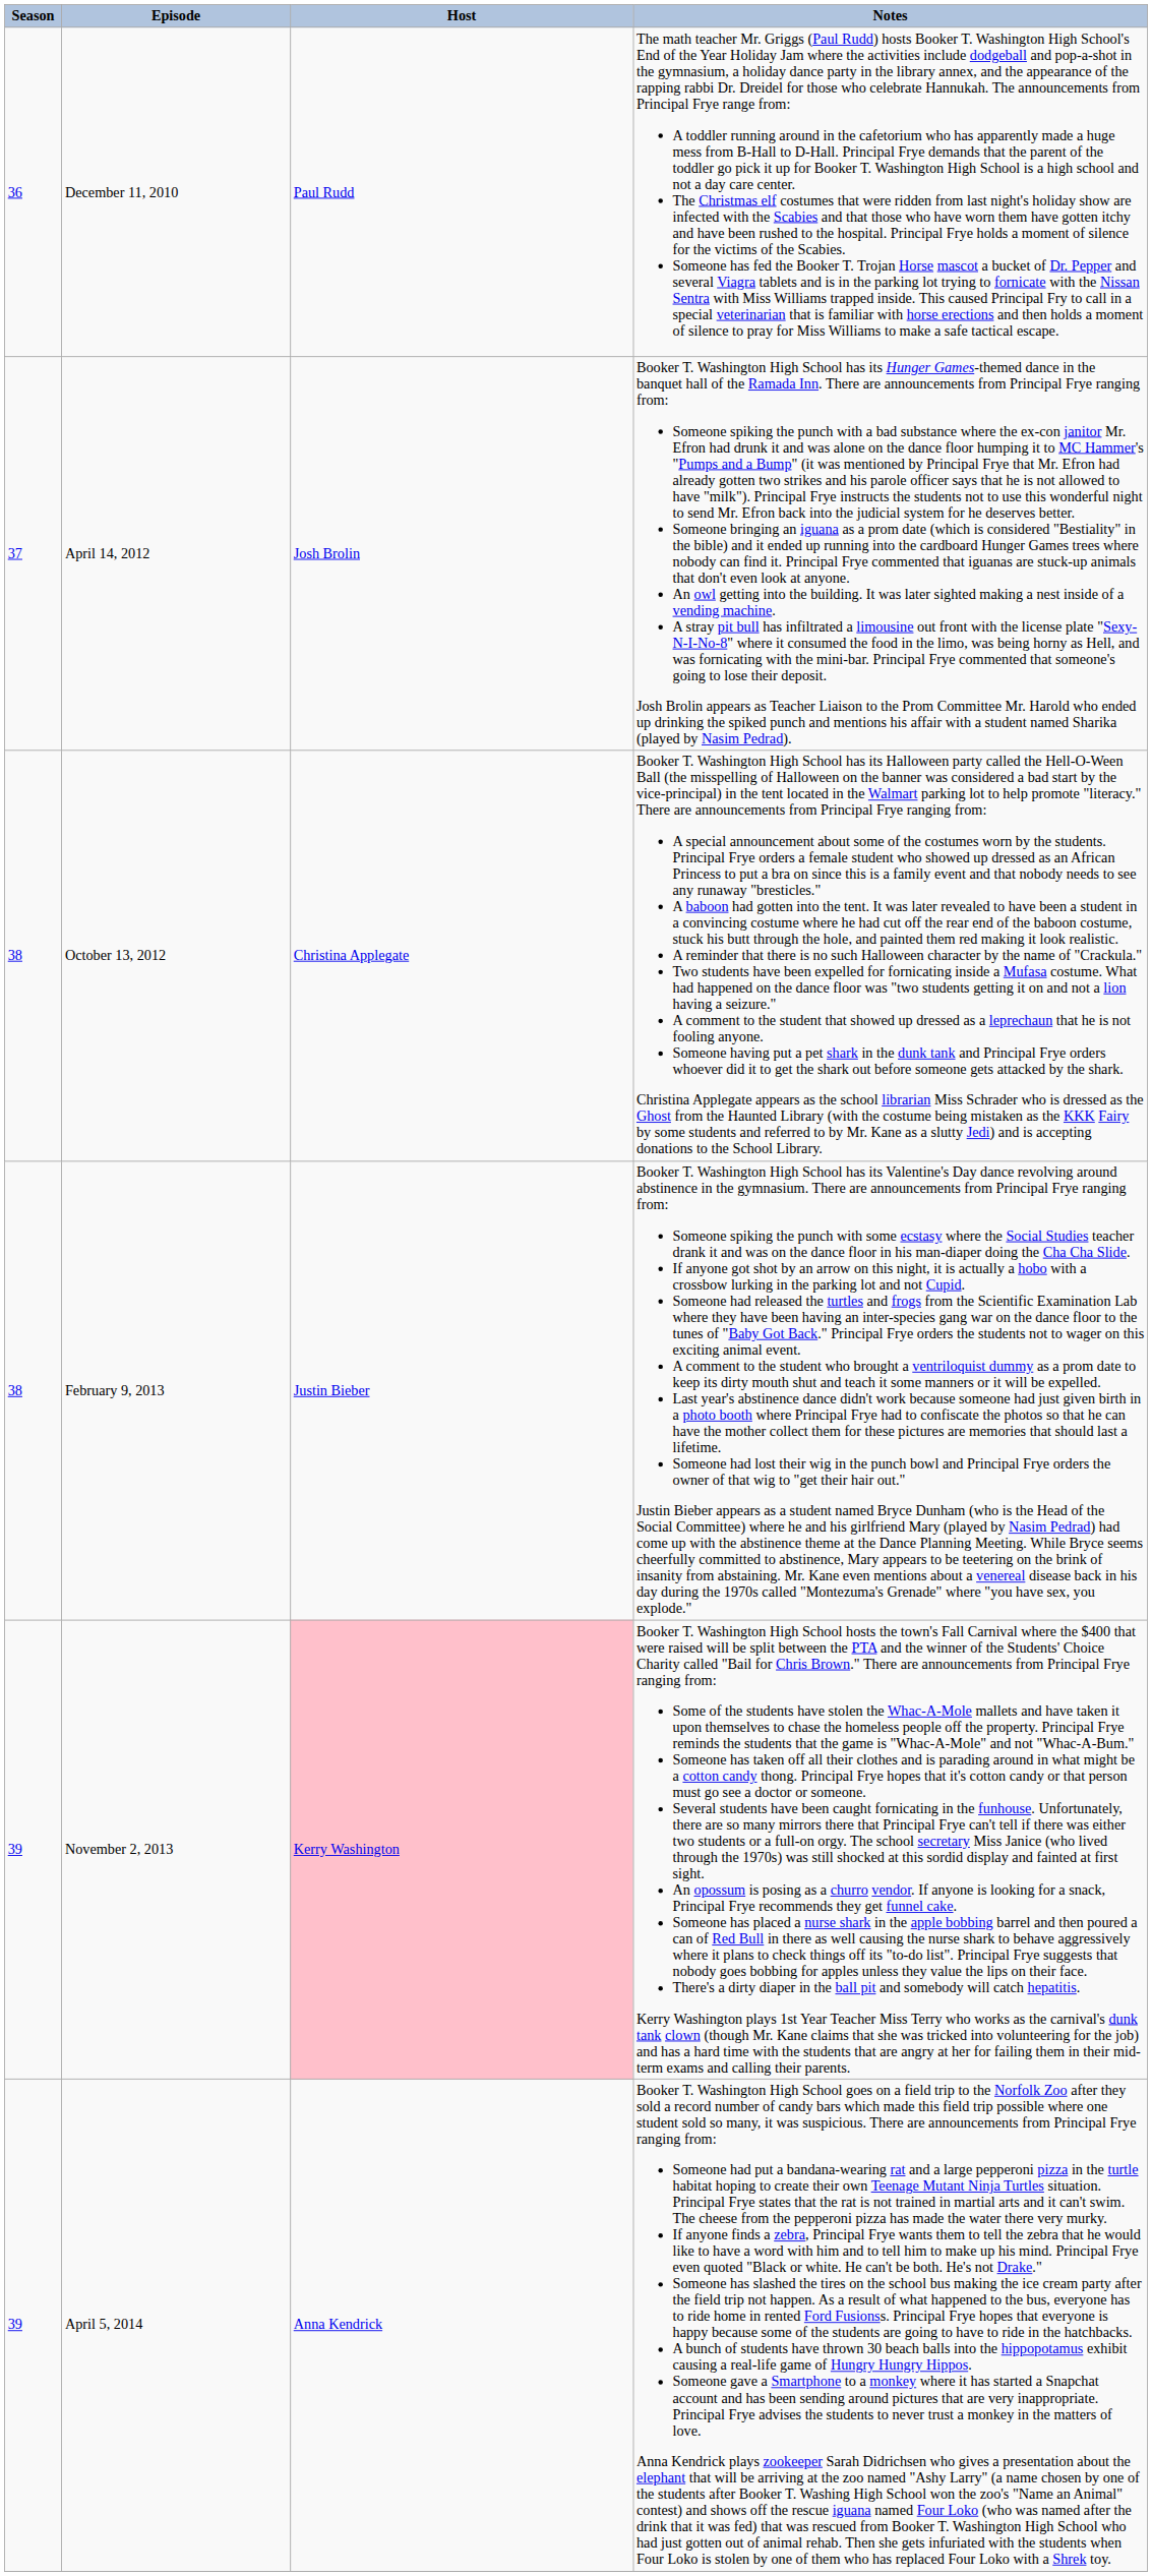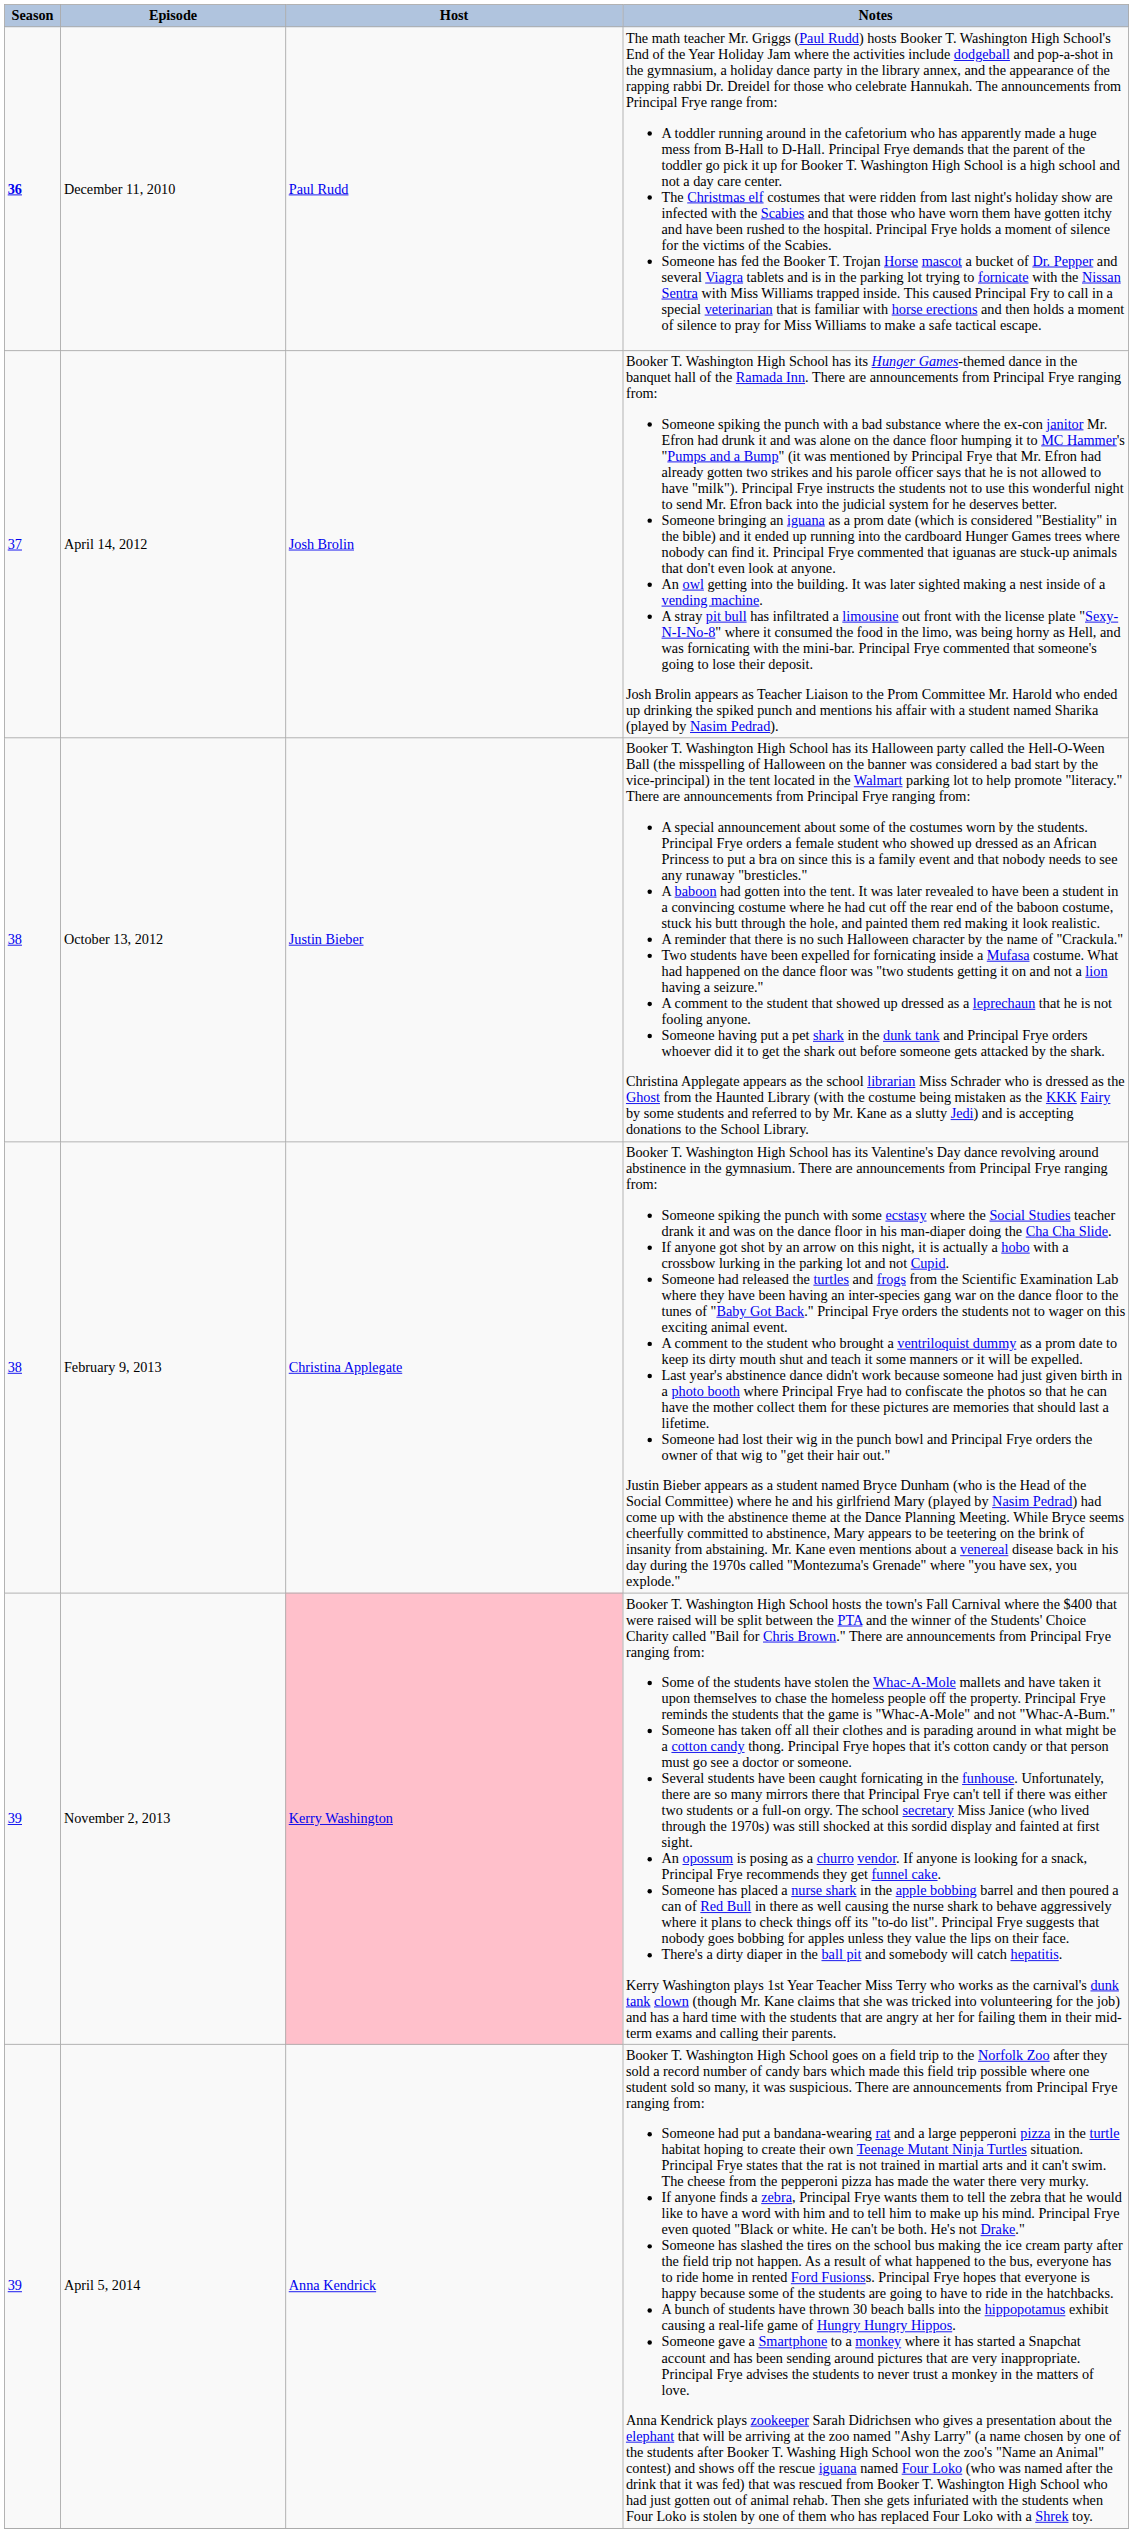 <table class="wikitable" style="width:100%;">
 <tr>
 <th style="background:#B0C4DE;" width="5%">Season</th>
 <th style="background:#B0C4DE;" width="20%">Episode</th>
 <th style="background:#B0C4DE;" width="30%">Host</th>
 <th style="background:#B0C4DE;" width="45%">Notes</th>
 </tr>
 <tr>
-<td><a href='#'>36</a></td>
+<td><strong><a href='#'>36</a></strong></td>
 <td>December 11, 2010</td>
 <td><a href='#'>Paul Rudd</a></td>
 <td>The math teacher Mr. Griggs (<a href='#'>Paul Rudd</a>) hosts Booker T. Washington High School's End of the Year Holiday Jam where the activities include <a href='#'>dodgeball</a> and pop-a-shot in the gymnasium, a holiday dance party in the library annex, and the appearance of the rapping rabbi Dr. Dreidel for those who celebrate Hannukah. The announcements from Principal Frye range from:<br><ul><li>A toddler running around in the cafetorium who has apparently made a huge mess from B-Hall to D-Hall. Principal Frye demands that the parent of the toddler go pick it up for Booker T. Washington High School is a high school and not a day care center.</li><li>The <a href='#'>Christmas elf</a> costumes that were ridden from last night's holiday show are infected with the <a href='#'>Scabies</a> and that those who have worn them have gotten itchy and have been rushed to the hospital. Principal Frye holds a moment of silence for the victims of the Scabies.</li><li>Someone has fed the Booker T. Trojan <a href='#'>Horse</a> <a href='#'>mascot</a> a bucket of <a href='#'>Dr. Pepper</a> and several <a href='#'>Viagra</a> tablets and is in the parking lot trying to <a href='#'>fornicate</a> with the <a href='#'>Nissan Sentra</a> with Miss Williams trapped inside. This caused Principal Fry to call in a special <a href='#'>veterinarian</a> that is familiar with <a href='#'>horse erections</a> and then holds a moment of silence to pray for Miss Williams to make a safe tactical escape.</li></ul></td>
 </tr>
 <tr>
 <td><a href='#'>37</a></td>
 <td>April 14, 2012</td>
 <td><a href='#'>Josh Brolin</a></td>
 <td>Booker T. Washington High School has its <em><a href='#'>Hunger Games</a></em>-themed dance in the banquet hall of the <a href='#'>Ramada Inn</a>. There are announcements from Principal Frye ranging from:<br><ul><li>Someone spiking the punch with a bad substance where the ex-con <a href='#'>janitor</a> Mr. Efron had drunk it and was alone on the dance floor humping it to <a href='#'>MC Hammer</a>'s "<a href='#'>Pumps and a Bump</a>" (it was mentioned by Principal Frye that Mr. Efron had already gotten two strikes and his parole officer says that he is not allowed to have "milk"). Principal Frye instructs the students not to use this wonderful night to send Mr. Efron back into the judicial system for he deserves better.</li><li>Someone bringing an <a href='#'>iguana</a> as a prom date (which is considered "Bestiality" in the bible) and it ended up running into the cardboard Hunger Games trees where nobody can find it. Principal Frye commented that iguanas are stuck-up animals that don't even look at anyone.</li><li>An <a href='#'>owl</a> getting into the building. It was later sighted making a nest inside of a <a href='#'>vending machine</a>.</li><li>A stray <a href='#'>pit bull</a> has infiltrated a <a href='#'>limousine</a> out front with the license plate "<a href='#'>Sexy-N-I-No-8</a>" where it consumed the food in the limo, was being horny as Hell, and was fornicating with the mini-bar. Principal Frye commented that someone's going to lose their deposit.</li></ul>Josh Brolin appears as Teacher Liaison to the Prom Committee Mr. Harold who ended up drinking the spiked punch and mentions his affair with a student named Sharika (played by <a href='#'>Nasim Pedrad</a>).</td>
 </tr>
 <tr>
 <td><a href='#'>38</a></td>
 <td>October 13, 2012</td>
-<td><a href='#'>Christina Applegate</a></td>
+<td><a href='#'>Justin Bieber</a></td>
 <td>Booker T. Washington High School has its Halloween party called the Hell-O-Ween Ball (the misspelling of Halloween on the banner was considered a bad start by the vice-principal) in the tent located in the <a href='#'>Walmart</a> parking lot to help promote "literacy." There are announcements from Principal Frye ranging from:<br><ul><li>A special announcement about some of the costumes worn by the students. Principal Frye orders a female student who showed up dressed as an African Princess to put a bra on since this is a family event and that nobody needs to see any runaway "bresticles."</li><li>A <a href='#'>baboon</a> had gotten into the tent. It was later revealed to have been a student in a convincing costume where he had cut off the rear end of the baboon costume, stuck his butt through the hole, and painted them red making it look realistic.</li><li>A reminder that there is no such Halloween character by the name of "Crackula."</li><li>Two students have been expelled for fornicating inside a <a href='#'>Mufasa</a> costume. What had happened on the dance floor was "two students getting it on and not a <a href='#'>lion</a> having a seizure."</li><li>A comment to the student that showed up dressed as a <a href='#'>leprechaun</a> that he is not fooling anyone.</li><li>Someone having put a pet <a href='#'>shark</a> in the <a href='#'>dunk tank</a> and Principal Frye orders whoever did it to get the shark out before someone gets attacked by the shark.</li></ul>Christina Applegate appears as the school <a href='#'>librarian</a> Miss Schrader who is dressed as the <a href='#'>Ghost</a> from the Haunted Library (with the costume being mistaken as the <a href='#'>KKK</a> <a href='#'>Fairy</a> by some students and referred to by Mr. Kane as a slutty <a href='#'>Jedi</a>) and is accepting donations to the School Library.</td>
 </tr>
 <tr>
 <td><a href='#'>38</a></td>
 <td>February 9, 2013</td>
-<td><a href='#'>Justin Bieber</a></td>
+<td><a href='#'>Christina Applegate</a></td>
 <td>Booker T. Washington High School has its Valentine's Day dance revolving around abstinence in the gymnasium. There are announcements from Principal Frye ranging from:<br><ul><li>Someone spiking the punch with some <a href='#'>ecstasy</a> where the <a href='#'>Social Studies</a> teacher drank it and was on the dance floor in his man-diaper doing the <a href='#'>Cha Cha Slide</a>.</li><li>If anyone got shot by an arrow on this night, it is actually a <a href='#'>hobo</a> with a crossbow lurking in the parking lot and not <a href='#'>Cupid</a>.</li><li>Someone had released the <a href='#'>turtles</a> and <a href='#'>frogs</a> from the Scientific Examination Lab where they have been having an inter-species gang war on the dance floor to the tunes of "<a href='#'>Baby Got Back</a>." Principal Frye orders the students not to wager on this exciting animal event.</li><li>A comment to the student who brought a <a href='#'>ventriloquist dummy</a> as a prom date to keep its dirty mouth shut and teach it some manners or it will be expelled.</li><li>Last year's abstinence dance didn't work because someone had just given birth in a <a href='#'>photo booth</a> where Principal Frye had to confiscate the photos so that he can have the mother collect them for these pictures are memories that should last a lifetime.</li><li>Someone had lost their wig in the punch bowl and Principal Frye orders the owner of that wig to "get their hair out."</li></ul>Justin Bieber appears as a student named Bryce Dunham (who is the Head of the Social Committee) where he and his girlfriend Mary (played by <a href='#'>Nasim Pedrad</a>) had come up with the abstinence theme at the Dance Planning Meeting. While Bryce seems cheerfully committed to abstinence, Mary appears to be teetering on the brink of insanity from abstaining. Mr. Kane even mentions about a <a href='#'>venereal</a> disease back in his day during the 1970s called "Montezuma's Grenade" where "you have sex, you explode."</td>
 </tr>
 <tr>
 <td><a href='#'>39</a></td>
 <td>November 2, 2013</td>
 <td style="background: pink;"><a href='#'>Kerry Washington</a></td>
 <td>Booker T. Washington High School hosts the town's Fall Carnival where the $400 that were raised will be split between the <a href='#'>PTA</a> and the winner of the Students' Choice Charity called "Bail for <a href='#'>Chris Brown</a>." There are announcements from Principal Frye ranging from:<br><ul><li>Some of the students have stolen the <a href='#'>Whac-A-Mole</a> mallets and have taken it upon themselves to chase the homeless people off the property. Principal Frye reminds the students that the game is "Whac-A-Mole" and not "Whac-A-Bum."</li><li>Someone has taken off all their clothes and is parading around in what might be a <a href='#'>cotton candy</a> thong. Principal Frye hopes that it's cotton candy or that person must go see a doctor or someone.</li><li>Several students have been caught fornicating in the <a href='#'>funhouse</a>. Unfortunately, there are so many mirrors there that Principal Frye can't tell if there was either two students or a full-on orgy. The school <a href='#'>secretary</a> Miss Janice (who lived through the 1970s) was still shocked at this sordid display and fainted at first sight.</li><li>An <a href='#'>opossum</a> is posing as a <a href='#'>churro</a> <a href='#'>vendor</a>. If anyone is looking for a snack, Principal Frye recommends they get <a href='#'>funnel cake</a>.</li><li>Someone has placed a <a href='#'>nurse shark</a> in the <a href='#'>apple bobbing</a> barrel and then poured a can of <a href='#'>Red Bull</a> in there as well causing the nurse shark to behave aggressively where it plans to check things off its "to-do list". Principal Frye suggests that nobody goes bobbing for apples unless they value the lips on their face.</li><li>There's a dirty diaper in the <a href='#'>ball pit</a> and somebody will catch <a href='#'>hepatitis</a>.</li></ul>Kerry Washington plays 1st Year Teacher Miss Terry who works as the carnival's <a href='#'>dunk tank</a> <a href='#'>clown</a> (though Mr. Kane claims that she was tricked into volunteering for the job) and has a hard time with the students that are angry at her for failing them in their mid-term exams and calling their parents.</td>
 </tr>
 <tr>
 <td><a href='#'>39</a></td>
 <td>April 5, 2014</td>
 <td><a href='#'>Anna Kendrick</a></td>
 <td>Booker T. Washington High School goes on a field trip to the <a href='#'>Norfolk Zoo</a> after they sold a record number of candy bars which made this field trip possible where one student sold so many, it was suspicious. There are announcements from Principal Frye ranging from:<br><ul><li>Someone had put a bandana-wearing <a href='#'>rat</a> and a large pepperoni <a href='#'>pizza</a> in the <a href='#'>turtle</a> habitat hoping to create their own <a href='#'>Teenage Mutant Ninja Turtles</a> situation. Principal Frye states that the rat is not trained in martial arts and it can't swim. The cheese from the pepperoni pizza has made the water there very murky.</li><li>If anyone finds a <a href='#'>zebra</a>, Principal Frye wants them to tell the zebra that he would like to have a word with him and to tell him to make up his mind. Principal Frye even quoted "Black or white. He can't be both. He's not <a href='#'>Drake</a>."</li><li>Someone has slashed the tires on the school bus making the ice cream party after the field trip not happen. As a result of what happened to the bus, everyone has to ride home in rented <a href='#'>Ford Fusions</a>s. Principal Frye hopes that everyone is happy because some of the students are going to have to ride in the hatchbacks.</li><li>A bunch of students have thrown 30 beach balls into the <a href='#'>hippopotamus</a> exhibit causing a real-life game of <a href='#'>Hungry Hungry Hippos</a>.</li><li>Someone gave a <a href='#'>Smartphone</a> to a <a href='#'>monkey</a> where it has started a Snapchat account and has been sending around pictures that are very inappropriate. Principal Frye advises the students to never trust a monkey in the matters of love.</li></ul>Anna Kendrick plays <a href='#'>zookeeper</a> Sarah Didrichsen who gives a presentation about the <a href='#'>elephant</a> that will be arriving at the zoo named "Ashy Larry" (a name chosen by one of the students after Booker T. Washing High School won the zoo's "Name an Animal" contest) and shows off the rescue <a href='#'>iguana</a> named <a href='#'>Four Loko</a> (who was named after the drink that it was fed) that was rescued from Booker T. Washington High School who had just gotten out of animal rehab. Then she gets infuriated with the students when Four Loko is stolen by one of them who has replaced Four Loko with a <a href='#'>Shrek</a> toy.</td>
 </tr>
 <tr>
 </tr>
 </table>
